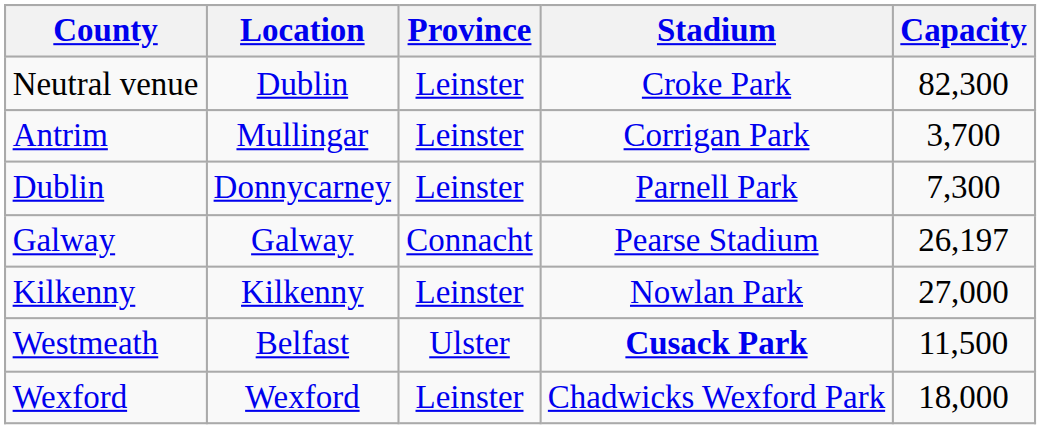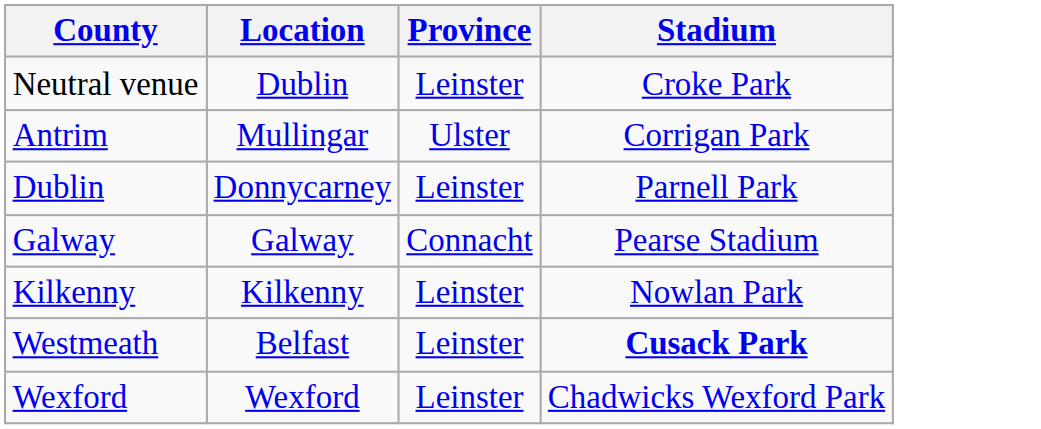 <table class="wikitable sortable" style="text-align:center">
 <tr>
 <th><a href='#'>County</a></th>
 <th><a href='#'>Location</a></th>
 <th><a href='#'>Province</a></th>
 <th><a href='#'>Stadium</a></th>
-<th><a href='#'>Capacity</a></th>
 </tr>
 <tr>
 <td>Neutral venue</td>
 <td><a href='#'>Dublin</a></td>
 <td><a href='#'>Leinster</a></td>
 <td><a href='#'>Croke Park</a></td>
-<td>82,300</td>
 </tr>
 <tr>
 <td style="text-align:left"> <a href='#'>Antrim</a></td>
 <td><a href='#'>Mullingar</a></td>
-<td><a href='#'>Leinster</a></td>
+<td><a href='#'>Ulster</a></td>
 <td><a href='#'>Corrigan Park</a></td>
-<td>3,700</td>
 </tr>
 <tr>
 <td style="text-align:left"> <a href='#'>Dublin</a></td>
 <td><a href='#'>Donnycarney</a></td>
 <td><a href='#'>Leinster</a></td>
 <td><a href='#'>Parnell Park</a></td>
-<td>7,300</td>
 </tr>
 <tr>
 <td style="text-align:left"> <a href='#'>Galway</a></td>
 <td><a href='#'>Galway</a></td>
 <td><a href='#'>Connacht</a></td>
 <td><a href='#'>Pearse Stadium</a></td>
-<td>26,197</td>
 </tr>
 <tr>
 <td style="text-align:left"> <a href='#'>Kilkenny</a></td>
 <td><a href='#'>Kilkenny</a></td>
 <td><a href='#'>Leinster</a></td>
 <td><a href='#'>Nowlan Park</a></td>
-<td>27,000</td>
 </tr>
 <tr>
 <td style="text-align:left"> <a href='#'>Westmeath</a></td>
 <td><a href='#'>Belfast</a></td>
-<td><a href='#'>Ulster</a></td>
+<td><a href='#'>Leinster</a></td>
 <td><strong><a href='#'>Cusack Park</a></strong></td>
-<td>11,500</td>
 </tr>
 <tr>
 <td style="text-align:left"> <a href='#'>Wexford</a></td>
 <td><a href='#'>Wexford</a></td>
 <td><a href='#'>Leinster</a></td>
 <td><a href='#'>Chadwicks Wexford Park</a></td>
-<td>18,000</td>
 </tr>
 </table>
